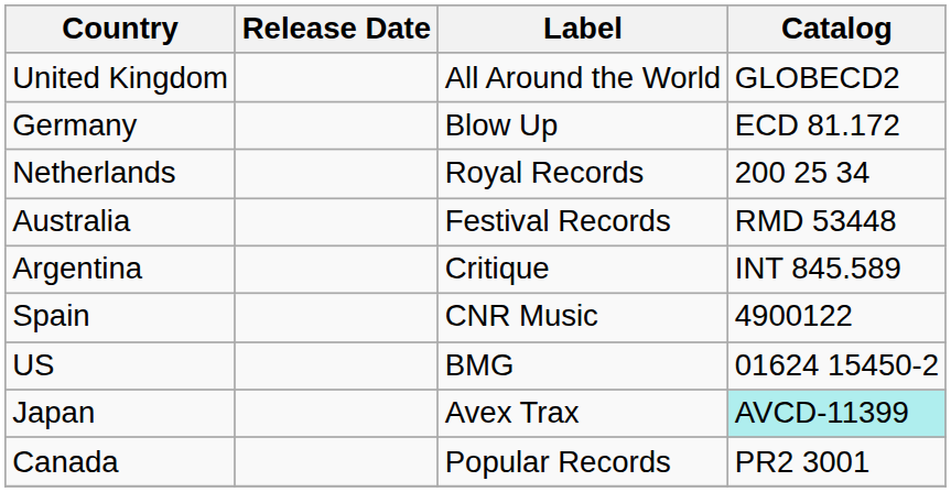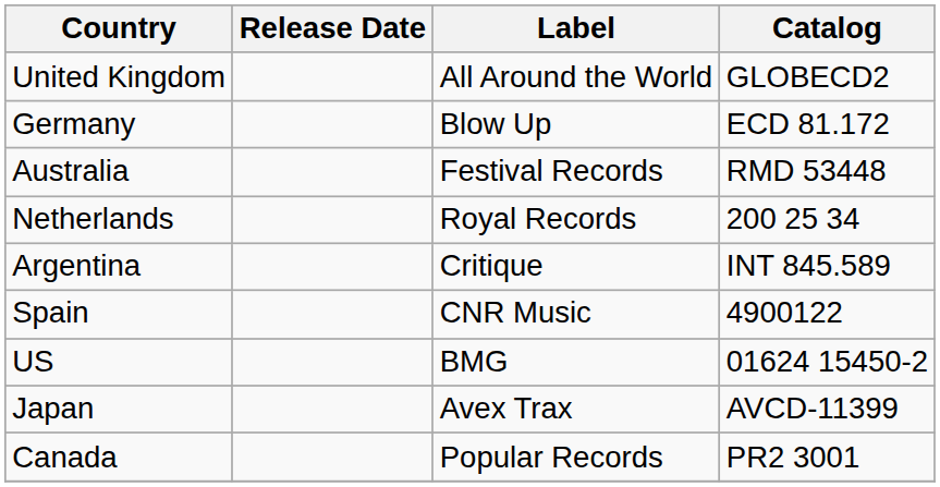 <table class="wikitable" border="1">
 <tr>
 <th>Country</th>
 <th>Release Date</th>
 <th>Label</th>
 <th>Catalog</th>
 </tr>
 <tr>
 <td>United Kingdom</td>
 <td></td>
 <td>All Around the World</td>
 <td>GLOBECD2</td>
 </tr>
 <tr>
 <td>Germany</td>
 <td></td>
 <td>Blow Up</td>
 <td>ECD 81.172</td>
 </tr>
 <tr>
+<td>Australia</td>
+<td></td>
+<td>Festival Records</td>
+<td>RMD 53448</td>
+</tr>
+<tr>
 <td>Netherlands</td>
 <td></td>
 <td>Royal Records</td>
 <td>200 25 34</td>
-</tr>
-<tr>
-<td>Australia</td>
-<td></td>
-<td>Festival Records</td>
-<td>RMD 53448</td>
 </tr>
 <tr>
 <td>Argentina</td>
 <td></td>
 <td>Critique</td>
 <td>INT 845.589</td>
 </tr>
 <tr>
 <td>Spain</td>
 <td></td>
 <td>CNR Music</td>
 <td>4900122</td>
 </tr>
 <tr>
 <td>US</td>
 <td></td>
 <td>BMG</td>
 <td>01624 15450-2</td>
 </tr>
 <tr>
 <td>Japan</td>
 <td></td>
 <td>Avex Trax</td>
-<td style="background: paleturquoise;">AVCD-11399</td>
+<td>AVCD-11399</td>
 </tr>
 <tr>
 <td>Canada</td>
 <td></td>
 <td>Popular Records</td>
 <td>PR2 3001</td>
 </tr>
 <tr>
 </tr>
 </table>
